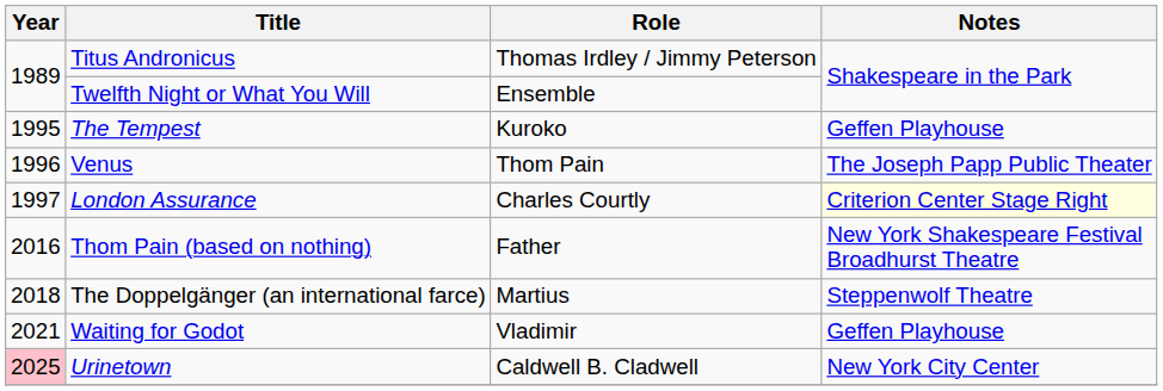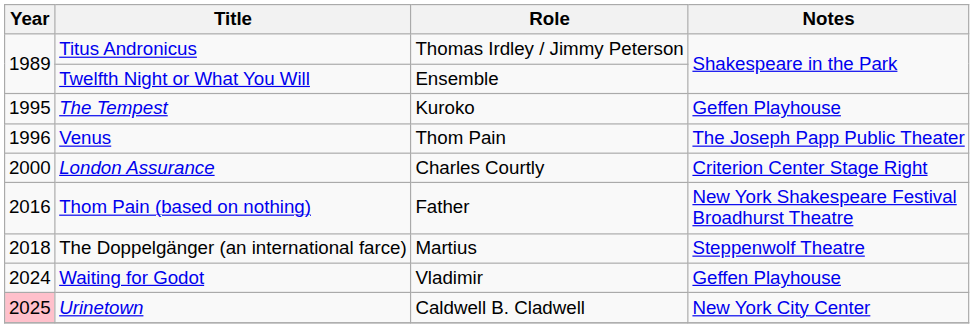 <table class="wikitable sortable">
 <tr>
 <th scope="col">Year</th>
 <th scope="col">Title</th>
 <th scope="col">Role</th>
 <th scope="col" class="unsortable">Notes</th>
 </tr>
 <tr>
 <td rowspan="2">1989</td>
 <td><a href='#'>Titus Andronicus</a></td>
 <td>Thomas Irdley / Jimmy Peterson</td>
 <td rowspan="2"><a href='#'>Shakespeare in the Park</a></td>
 </tr>
 <tr>
 <td><a href='#'>Twelfth Night or What You Will</a></td>
 <td>Ensemble</td>
 </tr>
 <tr>
 <td>1995</td>
 <td><em><a href='#'>The Tempest</a></em></td>
 <td>Kuroko</td>
 <td><a href='#'>Geffen Playhouse</a></td>
 </tr>
 <tr>
 <td>1996</td>
 <td><a href='#'>Venus</a></td>
 <td>Thom Pain</td>
 <td><a href='#'>The Joseph Papp Public Theater</a></td>
 </tr>
 <tr>
-<td>1997</td>
+<td>2000</td>
 <td><em><a href='#'>London Assurance</a></em></td>
 <td>Charles Courtly</td>
-<td style="background: lightyellow;"><a href='#'>Criterion Center Stage Right</a></td>
+<td><a href='#'>Criterion Center Stage Right</a></td>
 </tr>
 <tr>
 <td>2016</td>
 <td><a href='#'>Thom Pain (based on nothing)</a></td>
 <td>Father</td>
 <td><a href='#'>New York Shakespeare Festival</a><br><a href='#'>Broadhurst Theatre</a></td>
 </tr>
 <tr>
 <td>2018</td>
 <td>The Doppelgänger (an international farce)</td>
 <td>Martius</td>
 <td><a href='#'>Steppenwolf Theatre</a></td>
 </tr>
 <tr>
-<td>2021</td>
+<td>2024</td>
 <td><a href='#'>Waiting for Godot</a></td>
 <td>Vladimir</td>
 <td><a href='#'>Geffen Playhouse</a></td>
 </tr>
 <tr>
 <td style="background: pink;">2025</td>
 <td><em><a href='#'>Urinetown</a></em></td>
 <td>Caldwell B. Cladwell</td>
 <td><a href='#'>New York City Center</a></td>
 </tr>
 <tr>
 </tr>
 </table>
